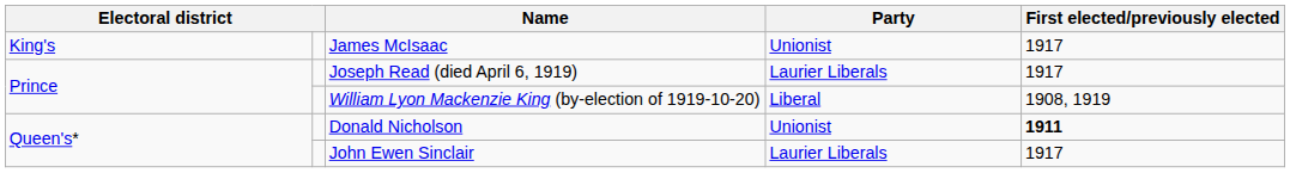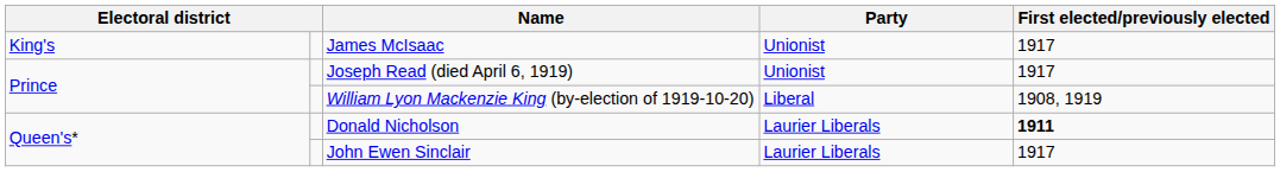 <table class="wikitable" width=95%>
 <tr>
 <th colspan=2 width=25%>Electoral district</th>
 <th>Name</th>
 <th width=20%>Party</th>
 <th>First elected/previously elected</th>
 </tr>
 <tr>
 <td width=24%><a href='#'>King's</a></td>
 <td></td>
 <td><a href='#'>James McIsaac</a></td>
 <td><a href='#'>Unionist</a></td>
 <td>1917</td>
 </tr>
 <tr>
 <td rowspan=2><a href='#'>Prince</a></td>
 <td></td>
 <td><a href='#'>Joseph Read</a> (died April 6, 1919)</td>
-<td><a href='#'>Laurier Liberals</a></td>
+<td><a href='#'>Unionist</a></td>
 <td>1917</td>
 </tr>
 <tr>
 <td></td>
 <td><em><a href='#'>William Lyon Mackenzie King</a></em> (by-election of 1919-10-20)</td>
 <td><a href='#'>Liberal</a></td>
 <td>1908, 1919</td>
 </tr>
 <tr>
 <td rowspan=2><a href='#'>Queen's</a>*</td>
 <td></td>
 <td><a href='#'>Donald Nicholson</a></td>
-<td><a href='#'>Unionist</a></td>
+<td><a href='#'>Laurier Liberals</a></td>
 <td><strong>1911</strong></td>
 </tr>
 <tr>
 <td></td>
 <td><a href='#'>John Ewen Sinclair</a></td>
 <td><a href='#'>Laurier Liberals</a></td>
 <td>1917</td>
 </tr>
 </table>
